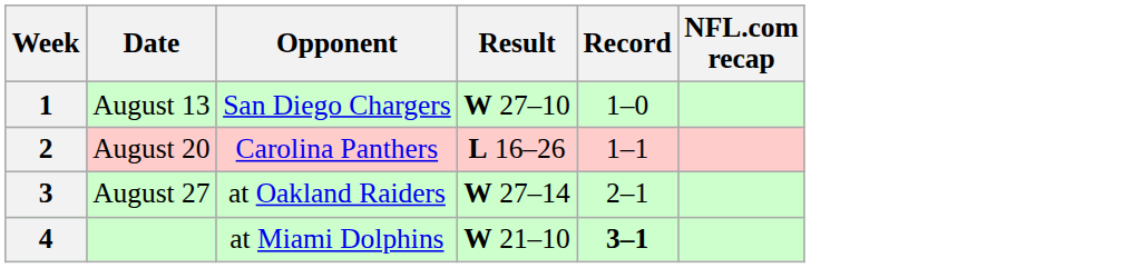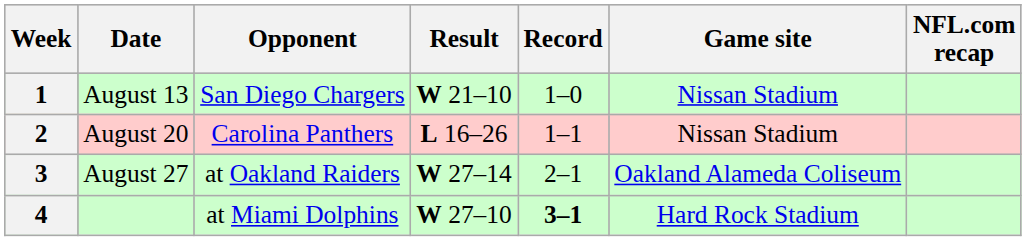 <table class="wikitable" style="text-align:center">
 <tr>
 <th>Week</th>
 <th>Date</th>
 <th>Opponent</th>
 <th>Result</th>
 <th>Record</th>
+<th>Game site</th>
 <th>NFL.com<br>recap</th>
 </tr>
 <tr style="background:#cfc">
 <th>1</th>
 <td>August 13</td>
 <td><a href='#'>San Diego Chargers</a></td>
-<td><strong>W</strong> 27–10</td>
+<td><strong>W</strong> 21–10</td>
 <td>1–0</td>
+<td><a href='#'>Nissan Stadium</a></td>
 <td></td>
 </tr>
 <tr style="background:#fcc">
 <th>2</th>
 <td>August 20</td>
 <td><a href='#'>Carolina Panthers</a></td>
 <td><strong>L</strong> 16–26</td>
 <td>1–1</td>
+<td>Nissan Stadium</td>
 <td></td>
 </tr>
 <tr style="background:#cfc">
 <th>3</th>
 <td>August 27</td>
 <td>at <a href='#'>Oakland Raiders</a></td>
 <td><strong>W</strong> 27–14</td>
 <td>2–1</td>
+<td><a href='#'>Oakland Alameda Coliseum</a></td>
 <td></td>
 </tr>
 <tr style="background:#cfc">
 <th>4</th>
 <td></td>
 <td>at <a href='#'>Miami Dolphins</a></td>
-<td><strong>W</strong> 21–10</td>
+<td><strong>W</strong> 27–10</td>
 <td><strong>3–1</strong></td>
+<td><a href='#'>Hard Rock Stadium</a></td>
 <td></td>
 </tr>
 </table>
